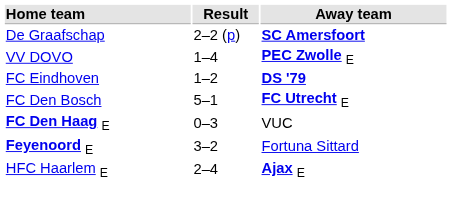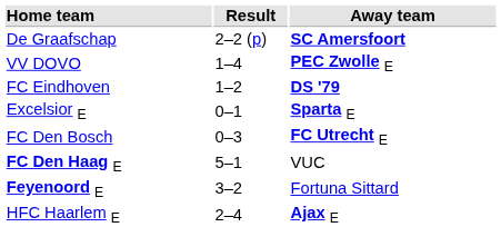 <table>
 <tr bgcolor="#E4E4E4">
 <th style="border-bottom:1px solid #AAAAAA" width="200" align="left">Home team</th>
 <th style="border-bottom:1px solid #AAAAAA" width="70" align="center">Result</th>
 <th style="border-bottom:1px solid #AAAAAA" width="200">Away team</th>
 </tr>
 <tr>
 <td><a href='#'>De Graafschap</a></td>
 <td>2–2 (<a href='#'>p</a>)</td>
 <td><strong><a href='#'>SC Amersfoort</a></strong></td>
 </tr>
 <tr>
 <td><a href='#'>VV DOVO</a></td>
 <td>1–4</td>
 <td><strong><a href='#'>PEC Zwolle</a></strong> <sub>E</sub></td>
 </tr>
 <tr>
 <td><a href='#'>FC Eindhoven</a></td>
 <td>1–2</td>
 <td><strong><a href='#'>DS '79</a></strong></td>
 </tr>
 <tr>
+<td><a href='#'>Excelsior</a> <sub>E</sub></td>
+<td>0–1</td>
+<td><strong><a href='#'>Sparta</a></strong> <sub>E</sub></td>
+</tr>
+<tr>
 <td><a href='#'>FC Den Bosch</a></td>
-<td>5–1</td>
+<td>0–3</td>
 <td><strong><a href='#'>FC Utrecht</a></strong> <sub>E</sub></td>
 </tr>
 <tr>
 <td><strong><a href='#'>FC Den Haag</a></strong> <sub>E</sub></td>
-<td>0–3</td>
+<td>5–1</td>
 <td>VUC</td>
 </tr>
 <tr>
 <td><strong><a href='#'>Feyenoord</a></strong> <sub>E</sub></td>
 <td>3–2</td>
 <td><a href='#'>Fortuna Sittard</a></td>
 </tr>
 <tr>
 <td><a href='#'>HFC Haarlem</a> <sub>E</sub></td>
 <td>2–4</td>
 <td><strong><a href='#'>Ajax</a></strong> <sub>E</sub></td>
 </tr>
 </table>
